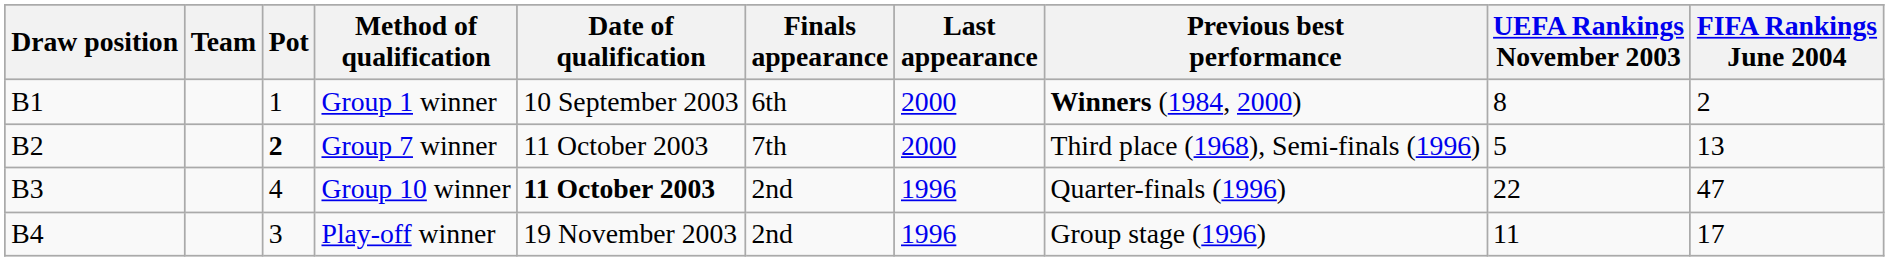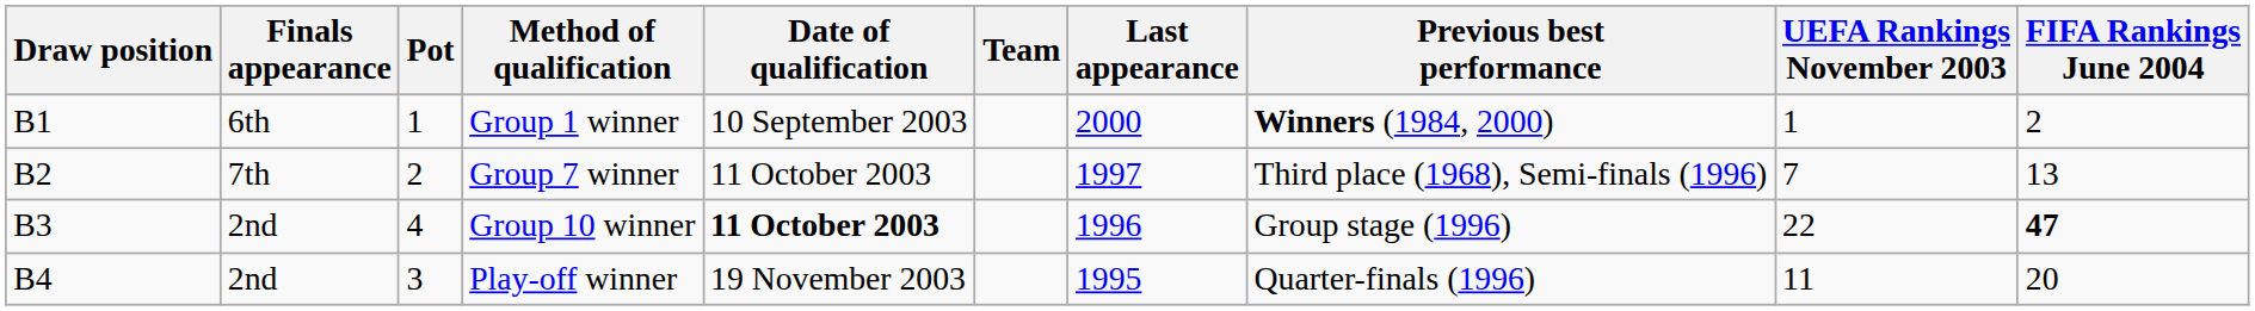 <table class="wikitable sortable">
 <tr>
 <th>Draw position</th>
-<th>Team</th>
+<th data-sort-type="number">Finals<br>appearance</th>
 <th>Pot</th>
 <th>Method of<br>qualification</th>
 <th>Date of<br>qualification</th>
-<th data-sort-type="number">Finals<br>appearance</th>
+<th>Team</th>
 <th>Last<br>appearance</th>
 <th>Previous best<br>performance</th>
 <th><a href='#'>UEFA Rankings</a><br>November 2003</th>
 <th><a href='#'>FIFA Rankings</a><br>June 2004</th>
 </tr>
 <tr>
 <td>B1</td>
-<td style="white-space:nowrap"></td>
+<td>6th</td>
 <td>1</td>
 <td><a href='#'>Group 1</a> winner</td>
 <td>10 September 2003</td>
-<td>6th</td>
+<td style="white-space:nowrap"></td>
 <td><a href='#'>2000</a></td>
 <td data-sort-value="1"><strong>Winners</strong> (<a href='#'>1984</a>, <a href='#'>2000</a>)</td>
-<td>8</td>
+<td>1</td>
 <td>2</td>
 </tr>
 <tr>
 <td>B2</td>
-<td style="white-space:nowrap"></td>
-<td><strong>2</strong></td>
+<td>7th</td>
+<td>2</td>
 <td><a href='#'>Group 7</a> winner</td>
 <td>11 October 2003</td>
-<td>7th</td>
-<td><a href='#'>2000</a></td>
+<td style="white-space:nowrap"></td>
+<td><a href='#'>1997</a></td>
 <td data-sort-value="3">Third place (<a href='#'>1968</a>), Semi-finals (<a href='#'>1996</a>)</td>
-<td>5</td>
+<td>7</td>
 <td>13</td>
 </tr>
 <tr>
 <td>B3</td>
-<td style="white-space:nowrap"></td>
+<td>2nd</td>
 <td>4</td>
 <td><a href='#'>Group 10</a> winner</td>
 <td><strong>11 October 2003</strong></td>
-<td>2nd</td>
+<td style="white-space:nowrap"></td>
 <td><a href='#'>1996</a></td>
-<td data-sort-value="5">Quarter-finals (<a href='#'>1996</a>)</td>
+<td data-sort-value="7">Group stage (<a href='#'>1996</a>)</td>
 <td>22</td>
-<td>47</td>
+<td><strong>47</strong></td>
 </tr>
 <tr>
 <td>B4</td>
-<td style="white-space:nowrap"></td>
+<td>2nd</td>
 <td>3</td>
 <td><a href='#'>Play-off</a> winner</td>
 <td>19 November 2003</td>
-<td>2nd</td>
-<td><a href='#'>1996</a></td>
-<td data-sort-value="7">Group stage (<a href='#'>1996</a>)</td>
+<td style="white-space:nowrap"></td>
+<td><a href='#'>1995</a></td>
+<td data-sort-value="5">Quarter-finals (<a href='#'>1996</a>)</td>
 <td>11</td>
-<td>17</td>
+<td>20</td>
 </tr>
 </table>
